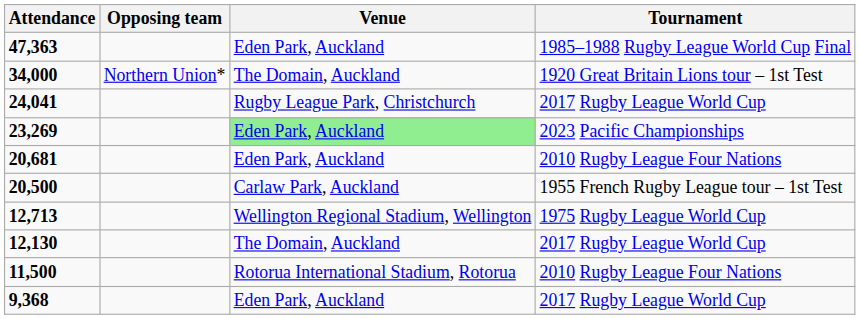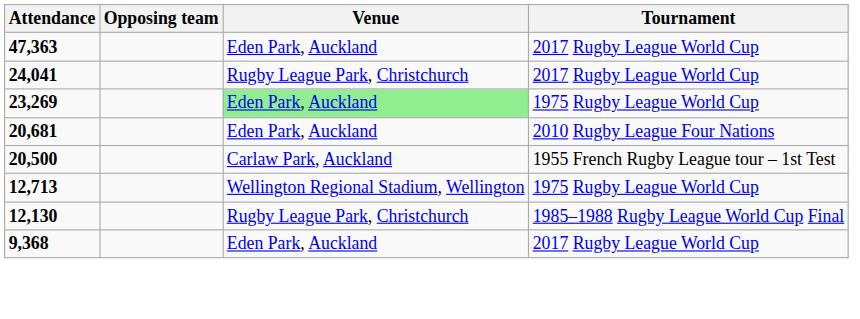 <table class="wikitable">
 <tr>
 <th>Attendance</th>
 <th>Opposing team</th>
 <th>Venue</th>
 <th>Tournament</th>
 </tr>
 <tr>
 <td><strong>47,363</strong></td>
 <td></td>
 <td><a href='#'>Eden Park</a>, <a href='#'>Auckland</a></td>
-<td><a href='#'>1985–1988</a> <a href='#'>Rugby League World Cup</a> <a href='#'>Final</a></td>
-</tr>
-<tr>
-<td><strong>34,000</strong></td>
-<td> <a href='#'>Northern Union</a>*</td>
-<td><a href='#'>The Domain</a>, <a href='#'>Auckland</a></td>
-<td><a href='#'>1920 Great Britain Lions tour</a> – 1st Test</td>
+<td><a href='#'>2017</a> <a href='#'>Rugby League World Cup</a></td>
 </tr>
 <tr>
 <td><strong>24,041</strong></td>
 <td></td>
 <td><a href='#'>Rugby League Park</a>, <a href='#'>Christchurch</a></td>
 <td><a href='#'>2017</a> <a href='#'>Rugby League World Cup</a></td>
 </tr>
 <tr>
 <td><strong>23,269</strong></td>
 <td></td>
 <td style="background: lightgreen;"><a href='#'>Eden Park</a>, <a href='#'>Auckland</a></td>
-<td><a href='#'>2023</a> <a href='#'>Pacific Championships</a></td>
+<td><a href='#'>1975</a> <a href='#'>Rugby League World Cup</a></td>
 </tr>
 <tr>
 <td><strong>20,681</strong></td>
 <td></td>
 <td><a href='#'>Eden Park</a>, <a href='#'>Auckland</a></td>
 <td><a href='#'>2010</a> <a href='#'>Rugby League Four Nations</a></td>
 </tr>
 <tr>
 <td><strong>20,500</strong></td>
 <td></td>
 <td><a href='#'>Carlaw Park</a>, <a href='#'>Auckland</a></td>
 <td>1955 French Rugby League tour – 1st Test</td>
 </tr>
 <tr>
 <td><strong>12,713</strong></td>
 <td></td>
 <td><a href='#'>Wellington Regional Stadium</a>, <a href='#'>Wellington</a></td>
 <td><a href='#'>1975</a> <a href='#'>Rugby League World Cup</a></td>
 </tr>
 <tr>
 <td><strong>12,130</strong></td>
 <td></td>
-<td><a href='#'>The Domain</a>, <a href='#'>Auckland</a></td>
-<td><a href='#'>2017</a> <a href='#'>Rugby League World Cup</a></td>
-</tr>
-<tr>
-<td><strong>11,500</strong></td>
-<td></td>
-<td><a href='#'>Rotorua International Stadium</a>, <a href='#'>Rotorua</a></td>
-<td><a href='#'>2010</a> <a href='#'>Rugby League Four Nations</a></td>
+<td><a href='#'>Rugby League Park</a>, <a href='#'>Christchurch</a></td>
+<td><a href='#'>1985–1988</a> <a href='#'>Rugby League World Cup</a> <a href='#'>Final</a></td>
 </tr>
 <tr>
 <td><strong>9,368</strong></td>
 <td></td>
 <td><a href='#'>Eden Park</a>, <a href='#'>Auckland</a></td>
 <td><a href='#'>2017</a> <a href='#'>Rugby League World Cup</a></td>
 </tr>
 </table>
